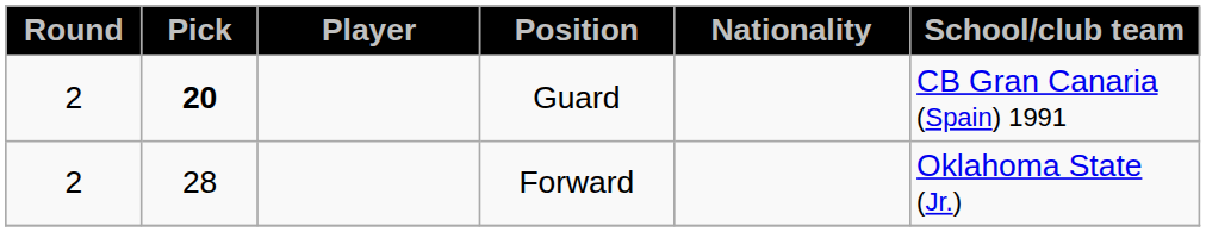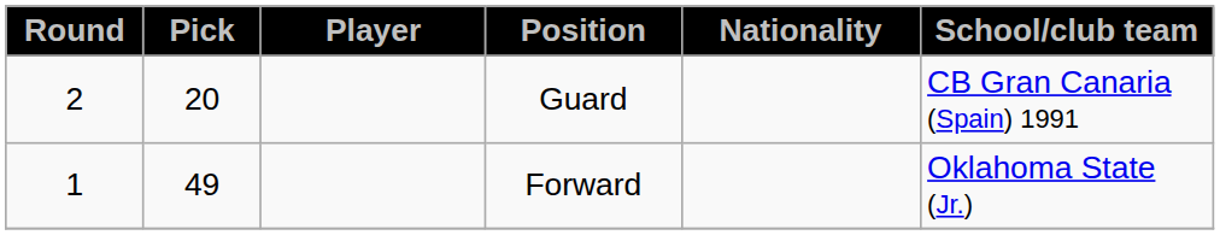 <table class="wikitable sortable sortable">
 <tr>
 <th style="background:#000000; color:#c0c0c0" width=" 75px">Round</th>
 <th style="background:#000000; color:#c0c0c0" width=" 75px">Pick</th>
 <th style="background:#000000; color:#c0c0c0" width="175px">Player</th>
 <th style="background:#000000; color:#c0c0c0" width="125px">Position</th>
 <th style="background:#000000; color:#c0c0c0" width="150px">Nationality</th>
 <th style="background:#000000; color:#c0c0c0" width="200px">School/club team</th>
 </tr>
 <tr>
 <td align=center>2</td>
-<td align=center><strong>20</strong></td>
+<td align=center>20</td>
 <td></td>
 <td align=center>Guard</td>
 <td></td>
 <td><a href='#'>CB Gran Canaria</a> <small>(<a href='#'>Spain</a>) 1991</small></td>
 </tr>
 <tr>
-<td align=center>2</td>
-<td align=center>28</td>
+<td align=center>1</td>
+<td align=center>49</td>
 <td></td>
 <td align=center>Forward</td>
 <td></td>
 <td><a href='#'>Oklahoma State</a> <small> (<a href='#'>Jr.</a>)</small></td>
 </tr>
 <tr>
 </tr>
 </table>
